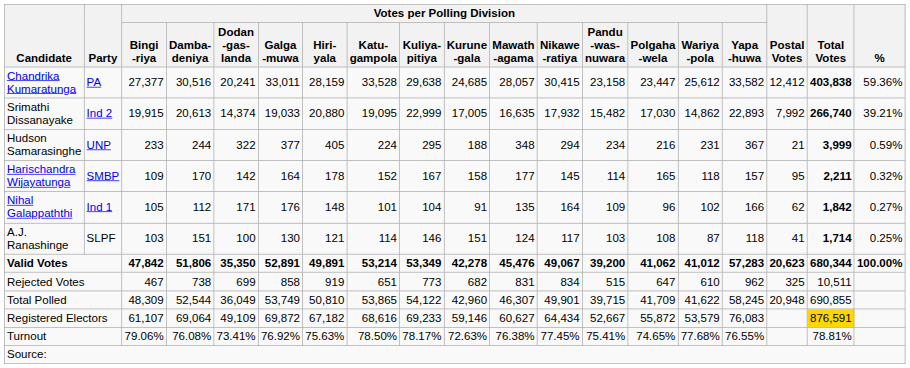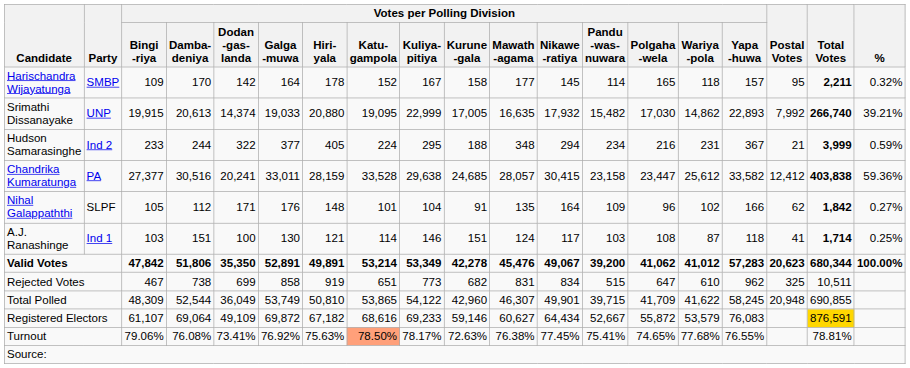 <table class="wikitable" border="1" style="text-align:right;">
 <tr>
 <th align=left valign=bottom rowspan=2 width="180">Candidate</th>
 <th align=left valign=bottom rowspan=2 width="40">Party</th>
 <th colspan=14>Votes per Polling Division</th>
 <th align=center valign=bottom rowspan=2 width="50">Postal<br>Votes</th>
 <th align=center valign=bottom rowspan=2 width="50">Total Votes</th>
 <th align=center valign=bottom rowspan=2 width="50">%</th>
 </tr>
 <tr>
 <th align=center valign=bottom width="50">Bingi<br>-riya</th>
 <th align=center valign=bottom width="50">Damba-<br>deniya</th>
 <th align=center valign=bottom width="50">Dodan<br>-gas-<br>landa</th>
 <th align=center valign=bottom width="50">Galga<br>-muwa</th>
 <th align=center valign=bottom width="50">Hiri-<br>yala</th>
 <th align=center valign=bottom width="50">Katu-<br>gampola</th>
 <th align=center valign=bottom width="50">Kuliya-<br>pitiya</th>
 <th align=center valign=bottom width="50">Kurune<br>-gala</th>
 <th align=center valign=bottom width="50">Mawath<br>-agama</th>
 <th align=center valign=bottom width="50">Nikawe<br>-ratiya</th>
 <th align=center valign=bottom width="50">Pandu<br>-was-<br>nuwara</th>
 <th align=center valign=bottom width="50">Polgaha<br>-wela</th>
 <th align=center valign=bottom width="50">Wariya<br>-pola</th>
 <th align=center valign=bottom width="50">Yapa<br>-huwa</th>
 </tr>
 <tr>
+<td align=left><a href='#'>Harischandra Wijayatunga</a></td>
+<td align=left><a href='#'>SMBP</a></td>
+<td>109</td>
+<td>170</td>
+<td>142</td>
+<td>164</td>
+<td>178</td>
+<td>152</td>
+<td>167</td>
+<td>158</td>
+<td>177</td>
+<td>145</td>
+<td>114</td>
+<td>165</td>
+<td>118</td>
+<td>157</td>
+<td>95</td>
+<td><strong>2,211</strong></td>
+<td>0.32%</td>
+</tr>
+<tr>
+<td align=left>Srimathi Dissanayake</td>
+<td align=left><a href='#'>UNP</a></td>
+<td>19,915</td>
+<td>20,613</td>
+<td>14,374</td>
+<td>19,033</td>
+<td>20,880</td>
+<td>19,095</td>
+<td>22,999</td>
+<td>17,005</td>
+<td>16,635</td>
+<td>17,932</td>
+<td>15,482</td>
+<td>17,030</td>
+<td>14,862</td>
+<td>22,893</td>
+<td>7,992</td>
+<td><strong>266,740</strong></td>
+<td>39.21%</td>
+</tr>
+<tr>
+<td align=left>Hudson Samarasinghe</td>
+<td align=left><a href='#'>Ind 2</a></td>
+<td>233</td>
+<td>244</td>
+<td>322</td>
+<td>377</td>
+<td>405</td>
+<td>224</td>
+<td>295</td>
+<td>188</td>
+<td>348</td>
+<td>294</td>
+<td>234</td>
+<td>216</td>
+<td>231</td>
+<td>367</td>
+<td>21</td>
+<td><strong>3,999</strong></td>
+<td>0.59%</td>
+</tr>
+<tr>
 <td align=left><a href='#'>Chandrika Kumaratunga</a></td>
 <td align=left><a href='#'>PA</a></td>
 <td>27,377</td>
 <td>30,516</td>
 <td>20,241</td>
 <td>33,011</td>
 <td>28,159</td>
 <td>33,528</td>
 <td>29,638</td>
 <td>24,685</td>
 <td>28,057</td>
 <td>30,415</td>
 <td>23,158</td>
 <td>23,447</td>
 <td>25,612</td>
 <td>33,582</td>
 <td>12,412</td>
 <td><strong>403,838</strong></td>
 <td>59.36%</td>
 </tr>
 <tr>
-<td align=left>Srimathi Dissanayake</td>
-<td align=left><a href='#'>Ind 2</a></td>
-<td>19,915</td>
-<td>20,613</td>
-<td>14,374</td>
-<td>19,033</td>
-<td>20,880</td>
-<td>19,095</td>
-<td>22,999</td>
-<td>17,005</td>
-<td>16,635</td>
-<td>17,932</td>
-<td>15,482</td>
-<td>17,030</td>
-<td>14,862</td>
-<td>22,893</td>
-<td>7,992</td>
-<td><strong>266,740</strong></td>
-<td>39.21%</td>
-</tr>
-<tr>
-<td align=left>Hudson Samarasinghe</td>
-<td align=left><a href='#'>UNP</a></td>
-<td>233</td>
-<td>244</td>
-<td>322</td>
-<td>377</td>
-<td>405</td>
-<td>224</td>
-<td>295</td>
-<td>188</td>
-<td>348</td>
-<td>294</td>
-<td>234</td>
-<td>216</td>
-<td>231</td>
-<td>367</td>
-<td>21</td>
-<td><strong>3,999</strong></td>
-<td>0.59%</td>
-</tr>
-<tr>
-<td align=left><a href='#'>Harischandra Wijayatunga</a></td>
-<td align=left><a href='#'>SMBP</a></td>
-<td>109</td>
-<td>170</td>
-<td>142</td>
-<td>164</td>
-<td>178</td>
-<td>152</td>
-<td>167</td>
-<td>158</td>
-<td>177</td>
-<td>145</td>
-<td>114</td>
-<td>165</td>
-<td>118</td>
-<td>157</td>
-<td>95</td>
-<td><strong>2,211</strong></td>
-<td>0.32%</td>
-</tr>
-<tr>
 <td align=left><a href='#'>Nihal Galappaththi</a></td>
-<td align=left><a href='#'>Ind 1</a></td>
+<td align=left>SLPF</td>
 <td>105</td>
 <td>112</td>
 <td>171</td>
 <td>176</td>
 <td>148</td>
 <td>101</td>
 <td>104</td>
 <td>91</td>
 <td>135</td>
 <td>164</td>
 <td>109</td>
 <td>96</td>
 <td>102</td>
 <td>166</td>
 <td>62</td>
 <td><strong>1,842</strong></td>
 <td>0.27%</td>
 </tr>
 <tr>
 <td align=left>A.J. Ranashinge</td>
-<td align=left>SLPF</td>
+<td align=left><a href='#'>Ind 1</a></td>
 <td>103</td>
 <td>151</td>
 <td>100</td>
 <td>130</td>
 <td>121</td>
 <td>114</td>
 <td>146</td>
 <td>151</td>
 <td>124</td>
 <td>117</td>
 <td>103</td>
 <td>108</td>
 <td>87</td>
 <td>118</td>
 <td>41</td>
 <td><strong>1,714</strong></td>
 <td>0.25%</td>
 </tr>
 <tr>
 <td align=left colspan=2><strong>Valid Votes</strong></td>
 <td><strong>47,842</strong></td>
 <td><strong>51,806</strong></td>
 <td><strong>35,350</strong></td>
 <td><strong>52,891</strong></td>
 <td><strong>49,891</strong></td>
 <td><strong>53,214</strong></td>
 <td><strong>53,349</strong></td>
 <td><strong>42,278</strong></td>
 <td><strong>45,476</strong></td>
 <td><strong>49,067</strong></td>
 <td><strong>39,200</strong></td>
 <td><strong>41,062</strong></td>
 <td><strong>41,012</strong></td>
 <td><strong>57,283</strong></td>
 <td><strong>20,623</strong></td>
 <td><strong>680,344</strong></td>
 <td><strong>100.00%</strong></td>
 </tr>
 <tr>
 <td align=left colspan=2>Rejected Votes</td>
 <td>467</td>
 <td>738</td>
 <td>699</td>
 <td>858</td>
 <td>919</td>
 <td>651</td>
 <td>773</td>
 <td>682</td>
 <td>831</td>
 <td>834</td>
 <td>515</td>
 <td>647</td>
 <td>610</td>
 <td>962</td>
 <td>325</td>
 <td>10,511</td>
 <td></td>
 </tr>
 <tr>
 <td align=left colspan=2>Total Polled</td>
 <td>48,309</td>
 <td>52,544</td>
 <td>36,049</td>
 <td>53,749</td>
 <td>50,810</td>
 <td>53,865</td>
 <td>54,122</td>
 <td>42,960</td>
 <td>46,307</td>
 <td>49,901</td>
 <td>39,715</td>
 <td>41,709</td>
 <td>41,622</td>
 <td>58,245</td>
 <td>20,948</td>
 <td>690,855</td>
 <td></td>
 </tr>
 <tr>
 <td align=left colspan=2>Registered Electors</td>
 <td>61,107</td>
 <td>69,064</td>
 <td>49,109</td>
 <td>69,872</td>
 <td>67,182</td>
 <td>68,616</td>
 <td>69,233</td>
 <td>59,146</td>
 <td>60,627</td>
 <td>64,434</td>
 <td>52,667</td>
 <td>55,872</td>
 <td>53,579</td>
 <td>76,083</td>
 <td></td>
 <td style="background: gold;">876,591</td>
 <td></td>
 </tr>
 <tr>
 <td align=left colspan=2>Turnout</td>
 <td>79.06%</td>
 <td>76.08%</td>
 <td>73.41%</td>
 <td>76.92%</td>
 <td>75.63%</td>
-<td>78.50%</td>
+<td style="background: lightsalmon;">78.50%</td>
 <td>78.17%</td>
 <td>72.63%</td>
 <td>76.38%</td>
 <td>77.45%</td>
 <td>75.41%</td>
 <td>74.65%</td>
 <td>77.68%</td>
 <td>76.55%</td>
 <td></td>
 <td>78.81%</td>
 <td></td>
 </tr>
 <tr>
 <td align=left colspan=19>Source:</td>
 </tr>
 </table>
